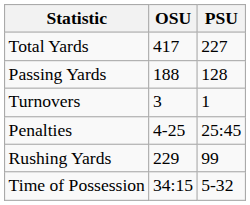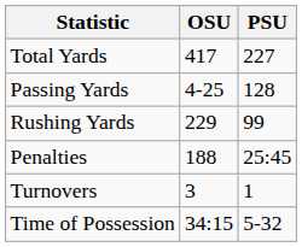 <table class="wikitable">
 <tr>
 <th>Statistic</th>
 <th>OSU</th>
 <th>PSU</th>
 </tr>
 <tr>
 <td>Total Yards</td>
 <td>417</td>
 <td>227</td>
 </tr>
 <tr>
 <td>Passing Yards</td>
+<td>4-25</td>
+<td>128</td>
+</tr>
+<tr>
+<td>Rushing Yards</td>
+<td>229</td>
+<td>99</td>
+</tr>
+<tr>
+<td>Penalties</td>
 <td>188</td>
-<td>128</td>
+<td>25:45</td>
 </tr>
 <tr>
 <td>Turnovers</td>
 <td>3</td>
 <td>1</td>
 </tr>
 <tr>
-<td>Penalties</td>
-<td>4-25</td>
-<td>25:45</td>
-</tr>
-<tr>
-<td>Rushing Yards</td>
-<td>229</td>
-<td>99</td>
-</tr>
-<tr>
 <td>Time of Possession</td>
 <td>34:15</td>
 <td>5-32</td>
 </tr>
 </table>
